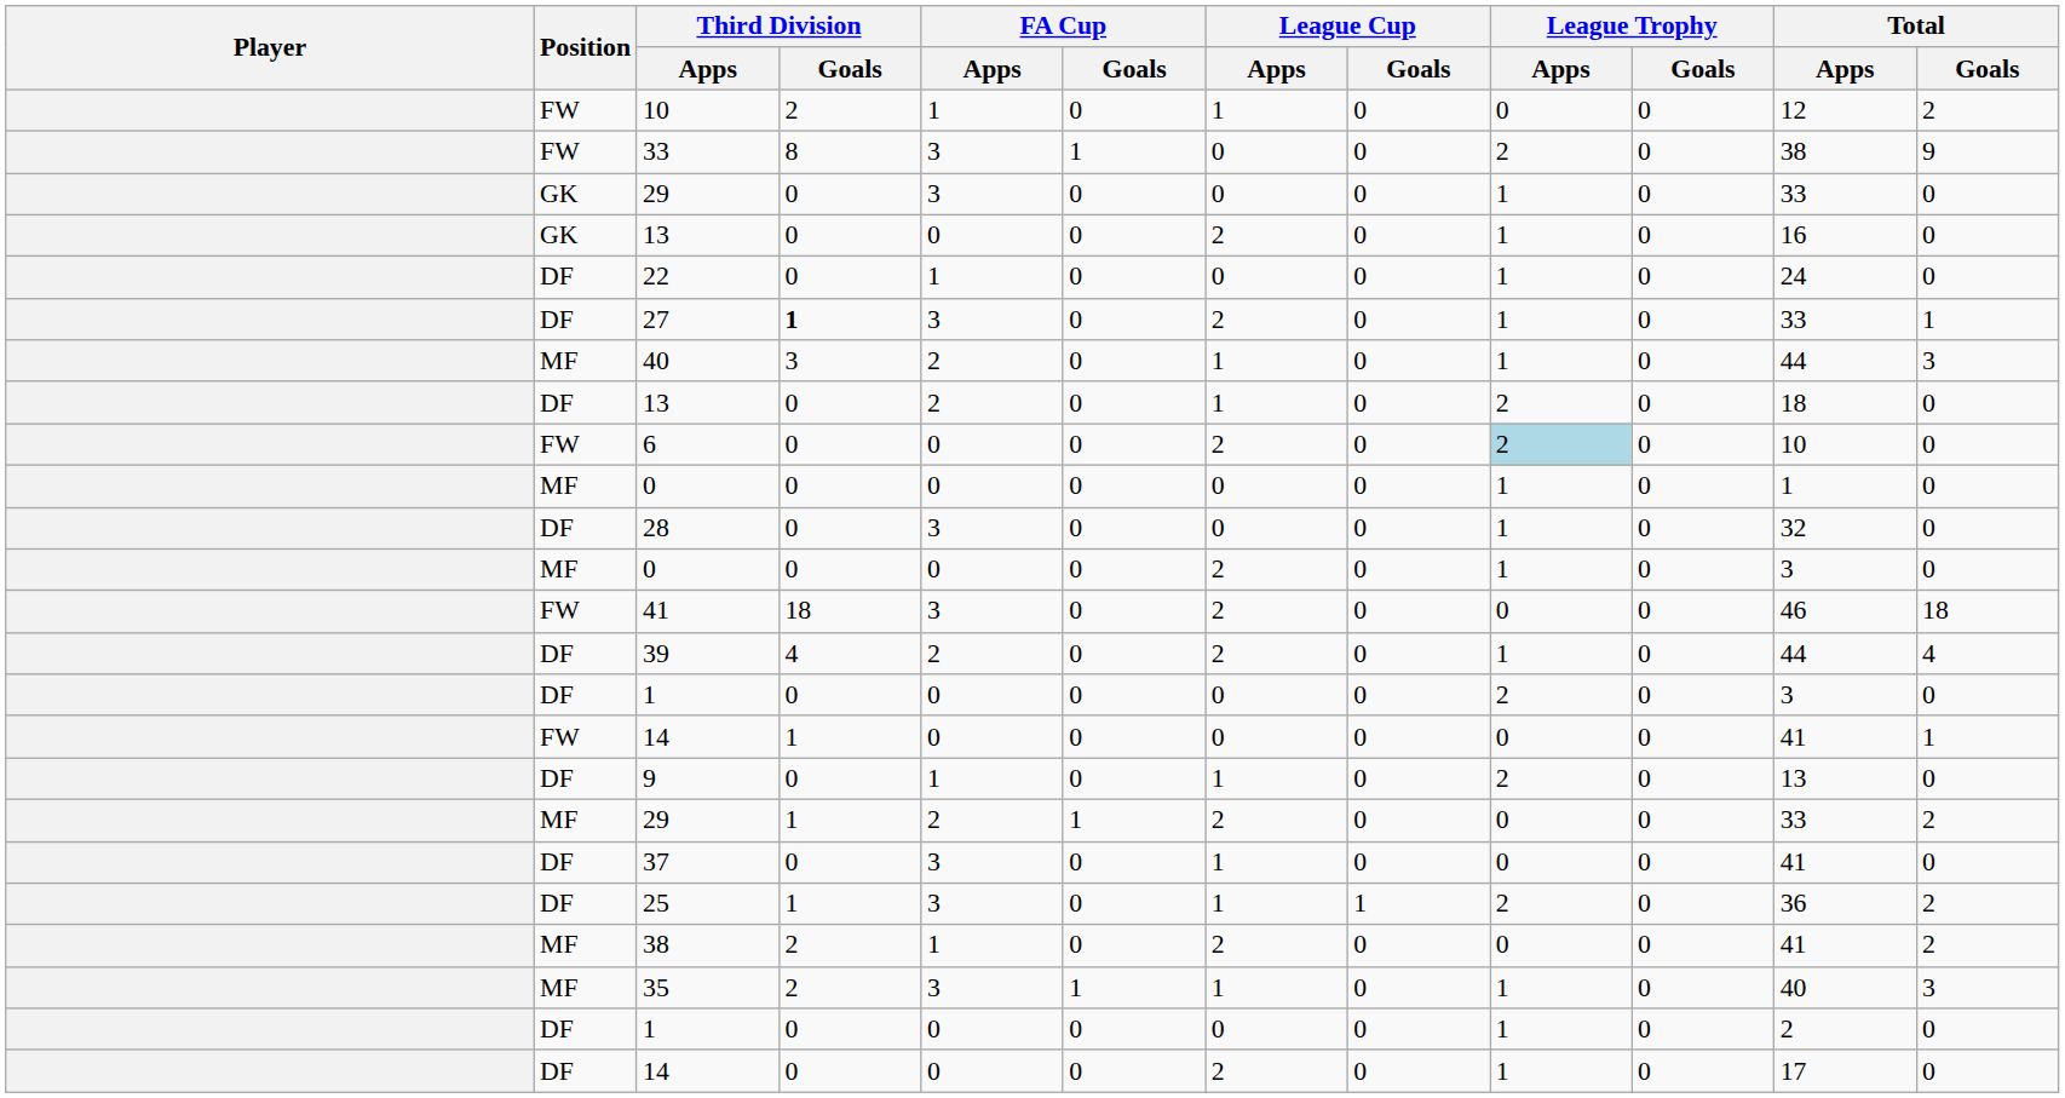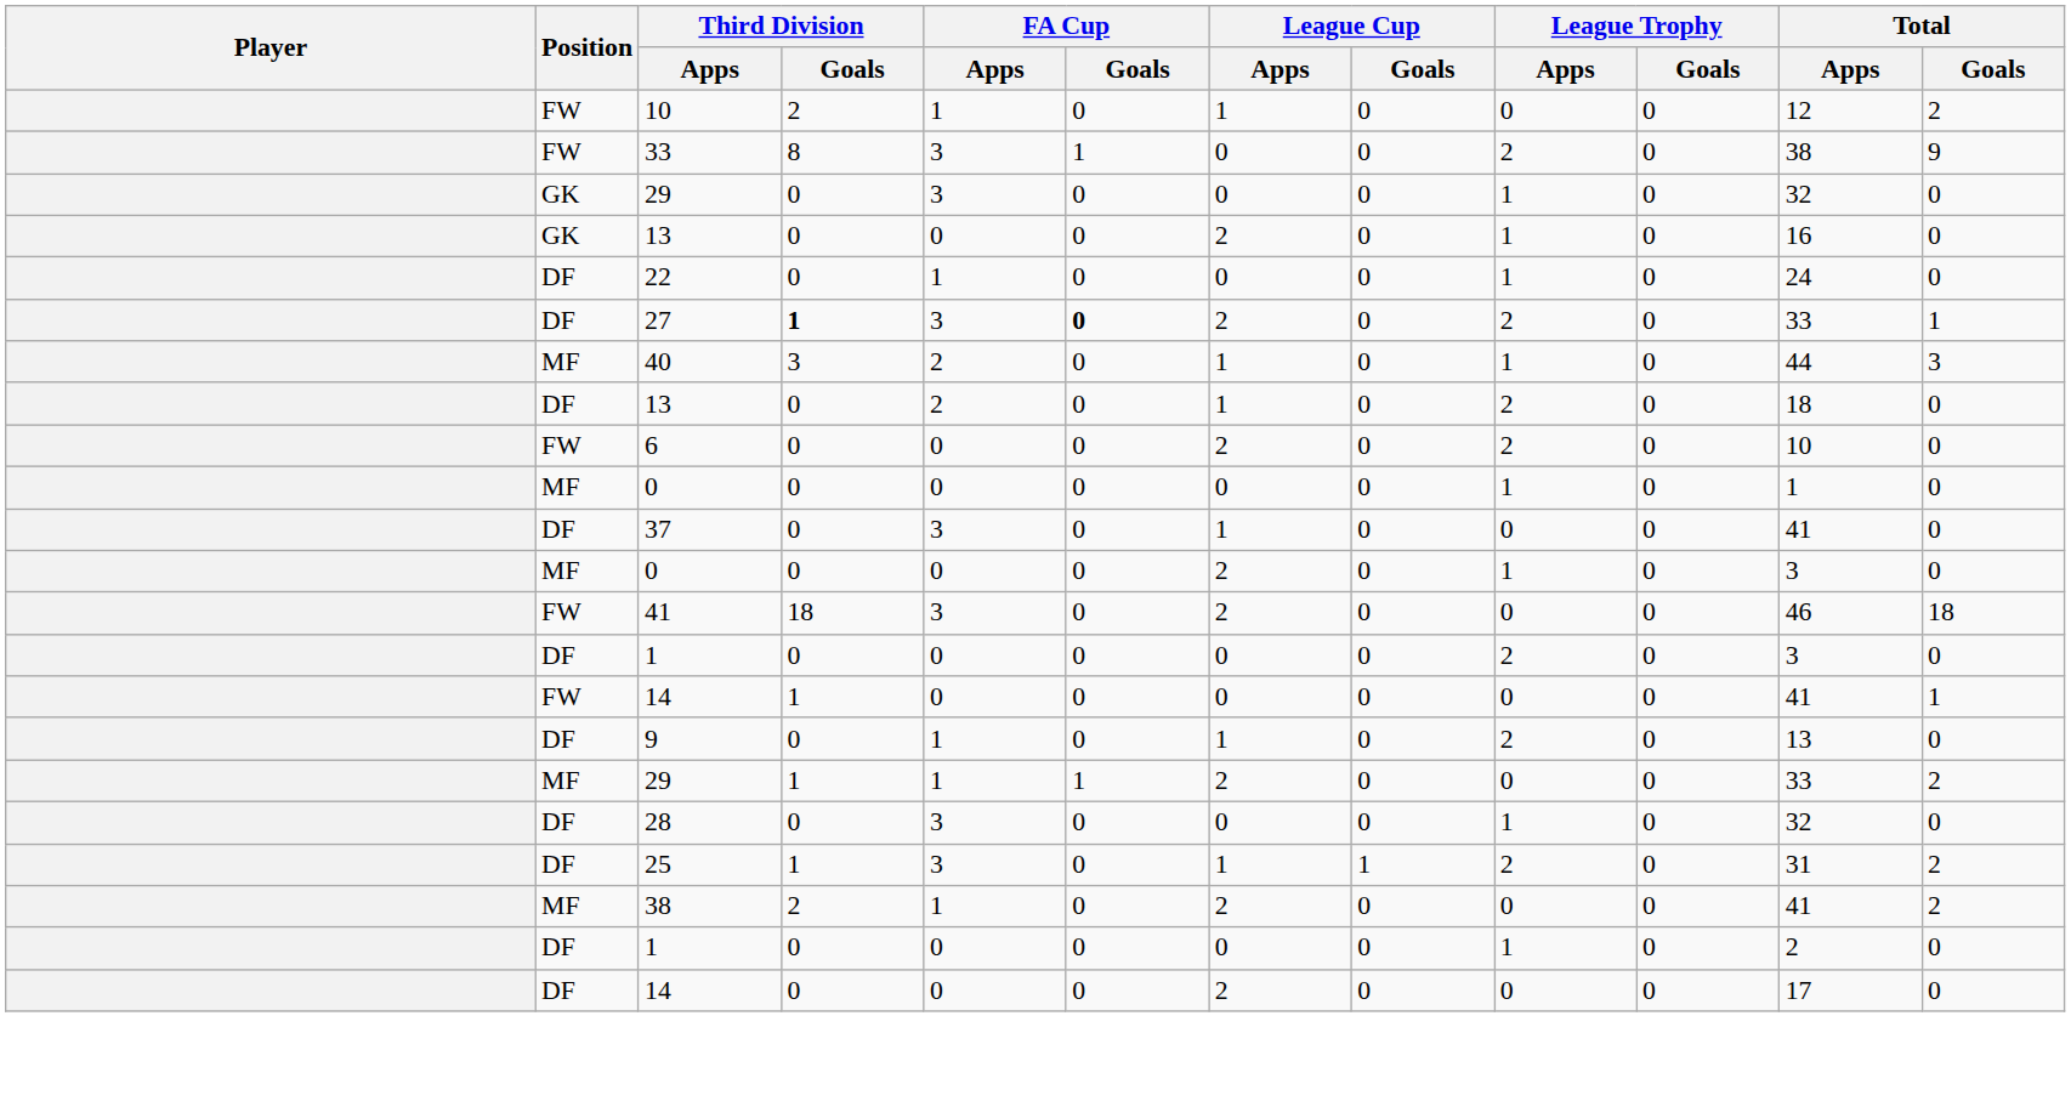 <table class="wikitable plainrowheaders sortable">
 <tr>
 <th rowspan=2 style="width:20em"scope=col>Player</th>
 <th rowspan=2>Position</th>
 <th colspan=2 style="width:10em"scope=col><a href='#'>Third Division</a></th>
 <th colspan=2 style="width:10em"scope=col><a href='#'>FA Cup</a></th>
 <th colspan=2 style="width:10em"scope=col><a href='#'>League Cup</a></th>
 <th colspan=2 style="width:10em"scope=col><a href='#'>League Trophy</a></th>
 <th colspan=2 style="width:10em"scope=col>Total</th>
 </tr>
 <tr>
 <th style="width:5em">Apps</th>
 <th style="width:5em">Goals</th>
 <th style="width:5em">Apps</th>
 <th style="width:5em">Goals</th>
 <th style="width:5em">Apps</th>
 <th style="width:5em">Goals</th>
 <th style="width:5em">Apps</th>
 <th style="width:5em">Goals</th>
 <th style="width:5em">Apps</th>
 <th style="width:5em">Goals</th>
 </tr>
 <tr>
 <th scope=row></th>
 <td>FW</td>
 <td>10</td>
 <td>2</td>
 <td>1</td>
 <td>0</td>
 <td>1</td>
 <td>0</td>
 <td>0</td>
 <td>0</td>
 <td>12</td>
 <td>2</td>
 </tr>
 <tr>
 <th scope=row></th>
 <td>FW</td>
 <td>33</td>
 <td>8</td>
 <td>3</td>
 <td>1</td>
 <td>0</td>
 <td>0</td>
 <td>2</td>
 <td>0</td>
 <td>38</td>
 <td>9</td>
 </tr>
 <tr>
 <th scope=row></th>
 <td>GK</td>
 <td>29</td>
 <td>0</td>
 <td>3</td>
 <td>0</td>
 <td>0</td>
 <td>0</td>
 <td>1</td>
 <td>0</td>
-<td>33</td>
+<td>32</td>
 <td>0</td>
 </tr>
 <tr>
 <th scope=row></th>
 <td>GK</td>
 <td>13</td>
 <td>0</td>
 <td>0</td>
 <td>0</td>
 <td>2</td>
 <td>0</td>
 <td>1</td>
 <td>0</td>
 <td>16</td>
 <td>0</td>
 </tr>
 <tr>
 <th scope=row></th>
 <td>DF</td>
 <td>22</td>
 <td>0</td>
 <td>1</td>
 <td>0</td>
 <td>0</td>
 <td>0</td>
 <td>1</td>
 <td>0</td>
 <td>24</td>
 <td>0</td>
 </tr>
 <tr>
 <th scope=row></th>
 <td>DF</td>
 <td>27</td>
 <td><strong>1</strong></td>
 <td>3</td>
+<td><strong>0</strong></td>
+<td>2</td>
 <td>0</td>
 <td>2</td>
-<td>0</td>
-<td>1</td>
 <td>0</td>
 <td>33</td>
 <td>1</td>
 </tr>
 <tr>
 <th scope=row></th>
 <td>MF</td>
 <td>40</td>
 <td>3</td>
 <td>2</td>
 <td>0</td>
 <td>1</td>
 <td>0</td>
 <td>1</td>
 <td>0</td>
 <td>44</td>
 <td>3</td>
 </tr>
 <tr>
 <th scope=row></th>
 <td>DF</td>
 <td>13</td>
 <td>0</td>
 <td>2</td>
 <td>0</td>
 <td>1</td>
 <td>0</td>
 <td>2</td>
 <td>0</td>
 <td>18</td>
 <td>0</td>
 </tr>
 <tr>
 <th scope=row></th>
 <td>FW</td>
 <td>6</td>
 <td>0</td>
 <td>0</td>
 <td>0</td>
 <td>2</td>
 <td>0</td>
-<td style="background: lightblue;">2</td>
+<td>2</td>
 <td>0</td>
 <td>10</td>
 <td>0</td>
 </tr>
 <tr>
 <th scope=row></th>
 <td>MF</td>
 <td>0</td>
 <td>0</td>
 <td>0</td>
 <td>0</td>
 <td>0</td>
 <td>0</td>
 <td>1</td>
 <td>0</td>
 <td>1</td>
 <td>0</td>
 </tr>
 <tr>
 <th scope=row></th>
 <td>DF</td>
-<td>28</td>
+<td>37</td>
 <td>0</td>
 <td>3</td>
 <td>0</td>
+<td>1</td>
 <td>0</td>
 <td>0</td>
-<td>1</td>
 <td>0</td>
-<td>32</td>
+<td>41</td>
 <td>0</td>
 </tr>
 <tr>
 <th scope=row></th>
 <td>MF</td>
 <td>0</td>
 <td>0</td>
 <td>0</td>
 <td>0</td>
 <td>2</td>
 <td>0</td>
 <td>1</td>
 <td>0</td>
 <td>3</td>
 <td>0</td>
 </tr>
 <tr>
 <th scope=row></th>
 <td>FW</td>
 <td>41</td>
 <td>18</td>
 <td>3</td>
 <td>0</td>
 <td>2</td>
 <td>0</td>
 <td>0</td>
 <td>0</td>
 <td>46</td>
 <td>18</td>
-</tr>
-<tr>
-<th scope=row></th>
-<td>DF</td>
-<td>39</td>
-<td>4</td>
-<td>2</td>
-<td>0</td>
-<td>2</td>
-<td>0</td>
-<td>1</td>
-<td>0</td>
-<td>44</td>
-<td>4</td>
 </tr>
 <tr>
 <th scope=row></th>
 <td>DF</td>
 <td>1</td>
 <td>0</td>
 <td>0</td>
 <td>0</td>
 <td>0</td>
 <td>0</td>
 <td>2</td>
 <td>0</td>
 <td>3</td>
 <td>0</td>
 </tr>
 <tr>
 <th scope=row></th>
 <td>FW</td>
 <td>14</td>
 <td>1</td>
 <td>0</td>
 <td>0</td>
 <td>0</td>
 <td>0</td>
 <td>0</td>
 <td>0</td>
 <td>41</td>
 <td>1</td>
 </tr>
 <tr>
 <th scope=row></th>
 <td>DF</td>
 <td>9</td>
 <td>0</td>
 <td>1</td>
 <td>0</td>
 <td>1</td>
 <td>0</td>
 <td>2</td>
 <td>0</td>
 <td>13</td>
 <td>0</td>
 </tr>
 <tr>
 <th scope=row></th>
 <td>MF</td>
 <td>29</td>
 <td>1</td>
-<td>2</td>
+<td>1</td>
 <td>1</td>
 <td>2</td>
 <td>0</td>
 <td>0</td>
 <td>0</td>
 <td>33</td>
 <td>2</td>
 </tr>
 <tr>
 <th scope=row></th>
 <td>DF</td>
-<td>37</td>
+<td>28</td>
 <td>0</td>
 <td>3</td>
 <td>0</td>
+<td>0</td>
+<td>0</td>
 <td>1</td>
 <td>0</td>
-<td>0</td>
-<td>0</td>
-<td>41</td>
+<td>32</td>
 <td>0</td>
 </tr>
 <tr>
 <th scope=row></th>
 <td>DF</td>
 <td>25</td>
 <td>1</td>
 <td>3</td>
 <td>0</td>
 <td>1</td>
 <td>1</td>
 <td>2</td>
 <td>0</td>
-<td>36</td>
+<td>31</td>
 <td>2</td>
 </tr>
 <tr>
 <th scope=row></th>
 <td>MF</td>
 <td>38</td>
 <td>2</td>
 <td>1</td>
 <td>0</td>
 <td>2</td>
 <td>0</td>
 <td>0</td>
 <td>0</td>
 <td>41</td>
 <td>2</td>
-</tr>
-<tr>
-<th scope=row></th>
-<td>MF</td>
-<td>35</td>
-<td>2</td>
-<td>3</td>
-<td>1</td>
-<td>1</td>
-<td>0</td>
-<td>1</td>
-<td>0</td>
-<td>40</td>
-<td>3</td>
 </tr>
 <tr>
 <th scope=row></th>
 <td>DF</td>
 <td>1</td>
 <td>0</td>
 <td>0</td>
 <td>0</td>
 <td>0</td>
 <td>0</td>
 <td>1</td>
 <td>0</td>
 <td>2</td>
 <td>0</td>
 </tr>
 <tr>
 <th scope=row></th>
 <td>DF</td>
 <td>14</td>
 <td>0</td>
 <td>0</td>
 <td>0</td>
 <td>2</td>
 <td>0</td>
-<td>1</td>
+<td>0</td>
 <td>0</td>
 <td>17</td>
 <td>0</td>
 </tr>
 </table>
